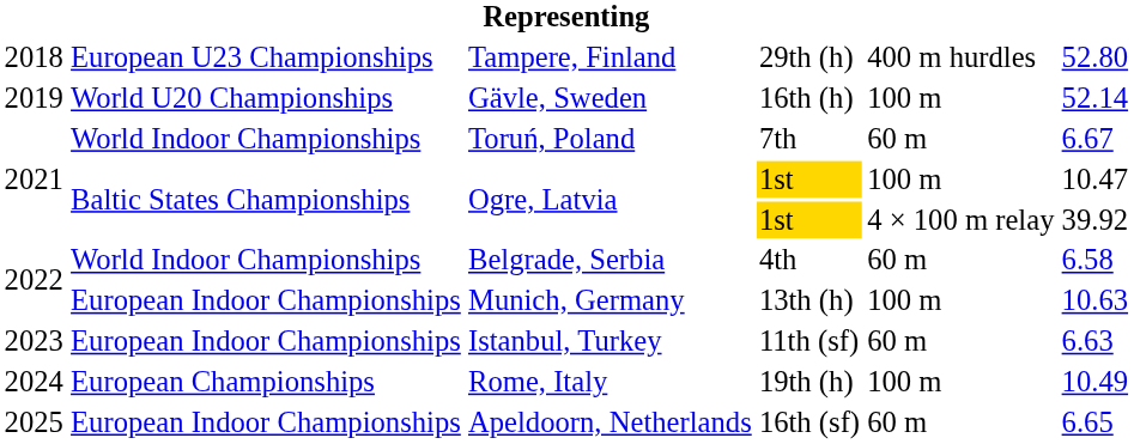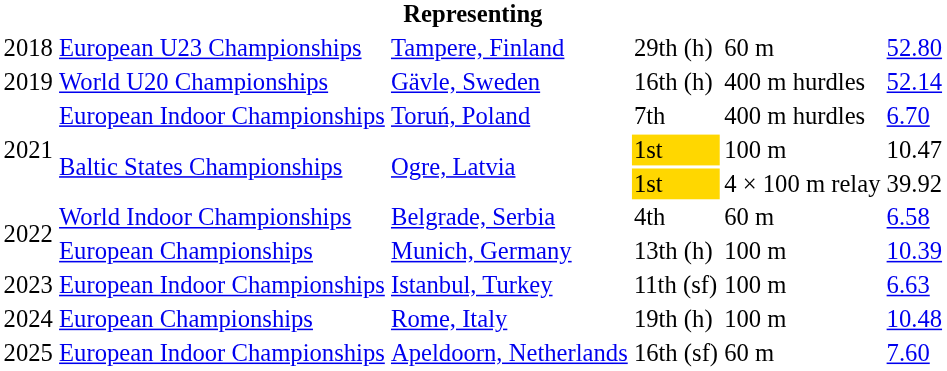 <table>
 <tr>
 <th colspan="6">Representing </th>
 </tr>
 <tr>
 <td>2018</td>
 <td><a href='#'>European U23 Championships</a></td>
 <td><a href='#'>Tampere, Finland</a></td>
 <td>29th (h)</td>
-<td>400 m hurdles</td>
+<td>60 m</td>
 <td><a href='#'>52.80</a></td>
 </tr>
 <tr>
 <td>2019</td>
 <td><a href='#'>World U20 Championships</a></td>
 <td><a href='#'>Gävle, Sweden</a></td>
 <td>16th (h)</td>
-<td>100 m</td>
+<td>400 m hurdles</td>
 <td><a href='#'>52.14</a></td>
 </tr>
 <tr>
 <td rowspan=3>2021</td>
-<td><a href='#'>World Indoor Championships</a></td>
+<td><a href='#'>European Indoor Championships</a></td>
 <td><a href='#'>Toruń, Poland</a></td>
 <td>7th</td>
-<td>60 m</td>
-<td><a href='#'>6.67</a></td>
+<td>400 m hurdles</td>
+<td><a href='#'>6.70</a></td>
 </tr>
 <tr>
 <td rowspan=2><a href='#'>Baltic States Championships</a></td>
 <td rowspan=2><a href='#'>Ogre, Latvia</a></td>
 <td bgcolor=gold>1st</td>
 <td>100 m</td>
 <td>10.47</td>
 </tr>
 <tr>
 <td bgcolor=gold>1st</td>
 <td>4 × 100 m relay</td>
 <td>39.92</td>
 </tr>
 <tr>
 <td rowspan=2>2022</td>
 <td><a href='#'>World Indoor Championships</a></td>
 <td><a href='#'>Belgrade, Serbia</a></td>
 <td>4th</td>
 <td>60 m</td>
 <td><a href='#'>6.58</a></td>
 </tr>
 <tr>
-<td><a href='#'>European Indoor Championships</a></td>
+<td><a href='#'>European Championships</a></td>
 <td><a href='#'>Munich, Germany</a></td>
 <td>13th (h)</td>
 <td>100 m</td>
-<td><a href='#'>10.63</a></td>
+<td><a href='#'>10.39</a></td>
 </tr>
 <tr>
 <td>2023</td>
 <td><a href='#'>European Indoor Championships</a></td>
 <td><a href='#'>Istanbul, Turkey</a></td>
 <td>11th (sf)</td>
-<td>60 m</td>
+<td>100 m</td>
 <td><a href='#'>6.63</a></td>
 </tr>
 <tr>
 <td>2024</td>
 <td><a href='#'>European Championships</a></td>
 <td><a href='#'>Rome, Italy</a></td>
 <td>19th (h)</td>
 <td>100 m</td>
-<td><a href='#'>10.49</a></td>
+<td><a href='#'>10.48</a></td>
 </tr>
 <tr>
 <td>2025</td>
 <td><a href='#'>European  Indoor Championships</a></td>
 <td><a href='#'>Apeldoorn, Netherlands</a></td>
 <td>16th (sf)</td>
 <td>60 m</td>
-<td><a href='#'>6.65</a></td>
+<td><a href='#'>7.60</a></td>
 </tr>
 </table>
